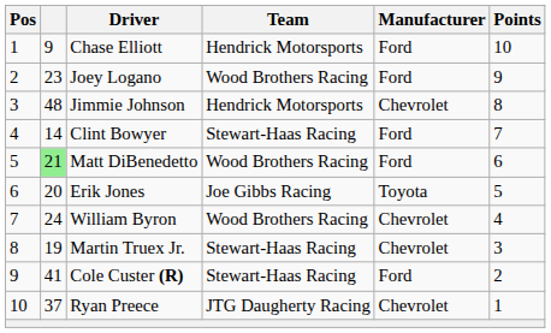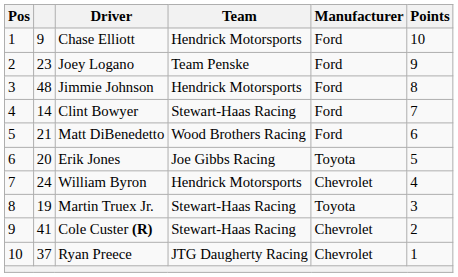 <table class="wikitable" style="font-size:98%">
 <tr>
 <th>Pos</th>
 <th></th>
 <th>Driver</th>
 <th>Team</th>
 <th>Manufacturer</th>
 <th>Points</th>
 </tr>
 <tr>
 <td>1</td>
 <td>9</td>
 <td>Chase Elliott</td>
 <td>Hendrick Motorsports</td>
 <td>Ford</td>
 <td>10</td>
 </tr>
 <tr>
 <td>2</td>
 <td>23</td>
 <td>Joey Logano</td>
-<td>Wood Brothers Racing</td>
+<td>Team Penske</td>
 <td>Ford</td>
 <td>9</td>
 </tr>
 <tr>
 <td>3</td>
 <td>48</td>
 <td>Jimmie Johnson</td>
 <td>Hendrick Motorsports</td>
-<td>Chevrolet</td>
+<td>Ford</td>
 <td>8</td>
 </tr>
 <tr>
 <td>4</td>
 <td>14</td>
 <td>Clint Bowyer</td>
 <td>Stewart-Haas Racing</td>
 <td>Ford</td>
 <td>7</td>
 </tr>
 <tr>
 <td>5</td>
-<td style="background: lightgreen;">21</td>
+<td>21</td>
 <td>Matt DiBenedetto</td>
 <td>Wood Brothers Racing</td>
 <td>Ford</td>
 <td>6</td>
 </tr>
 <tr>
 <td>6</td>
 <td>20</td>
 <td>Erik Jones</td>
 <td>Joe Gibbs Racing</td>
 <td>Toyota</td>
 <td>5</td>
 </tr>
 <tr>
 <td>7</td>
 <td>24</td>
 <td>William Byron</td>
-<td>Wood Brothers Racing</td>
+<td>Hendrick Motorsports</td>
 <td>Chevrolet</td>
 <td>4</td>
 </tr>
 <tr>
 <td>8</td>
 <td>19</td>
 <td>Martin Truex Jr.</td>
 <td>Stewart-Haas Racing</td>
-<td>Chevrolet</td>
+<td>Toyota</td>
 <td>3</td>
 </tr>
 <tr>
 <td>9</td>
 <td>41</td>
 <td>Cole Custer <strong>(R)</strong></td>
 <td>Stewart-Haas Racing</td>
-<td>Ford</td>
+<td>Chevrolet</td>
 <td>2</td>
 </tr>
 <tr>
 <td>10</td>
 <td>37</td>
 <td>Ryan Preece</td>
 <td>JTG Daugherty Racing</td>
 <td>Chevrolet</td>
 <td>1</td>
 </tr>
 <tr>
 <th colspan="6"></th>
 </tr>
 </table>
